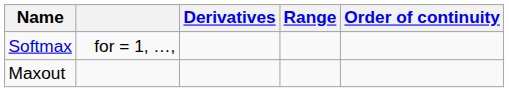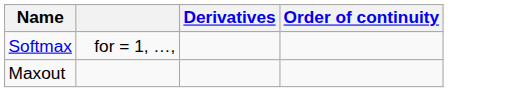 <table class="wikitable sortable">
 <tr>
 <th>Name</th>
 <th></th>
 <th><a href='#'>Derivatives</a></th>
-<th><a href='#'>Range</a></th>
 <th><a href='#'>Order of continuity</a></th>
 </tr>
 <tr>
 <td><a href='#'>Softmax</a></td>
 <td>    for  = 1, …, </td>
-<td></td>
 <td></td>
 <td></td>
 </tr>
 <tr>
 <td>Maxout</td>
 <td></td>
 <td></td>
 <td></td>
-<td></td>
 </tr>
 </table>
